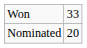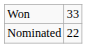 <table class="wikitable">
 <tr>
 <td>Won</td>
 <td>33</td>
 </tr>
 <tr>
 <td>Nominated</td>
-<td>20</td>
+<td>22</td>
 </tr>
 </table>
